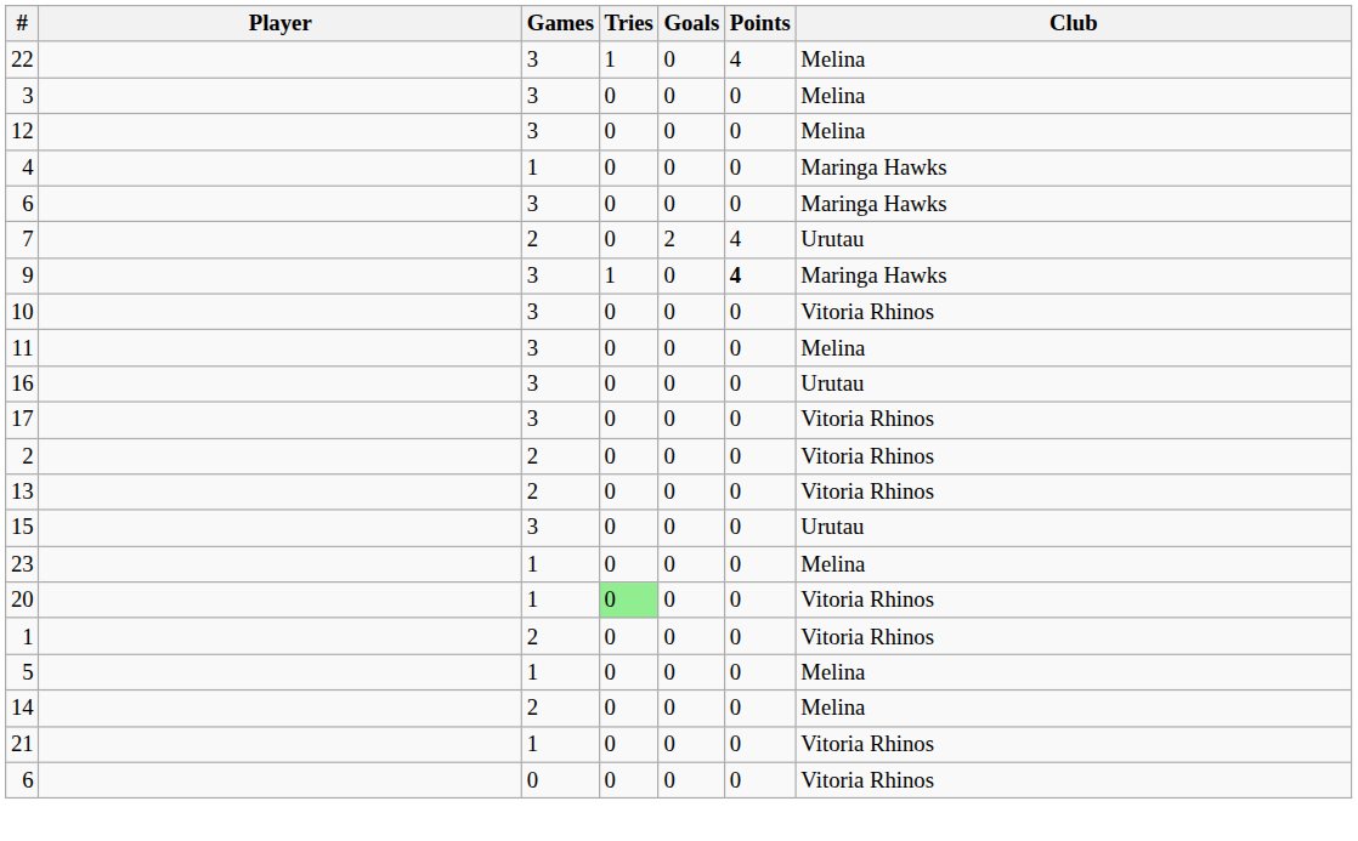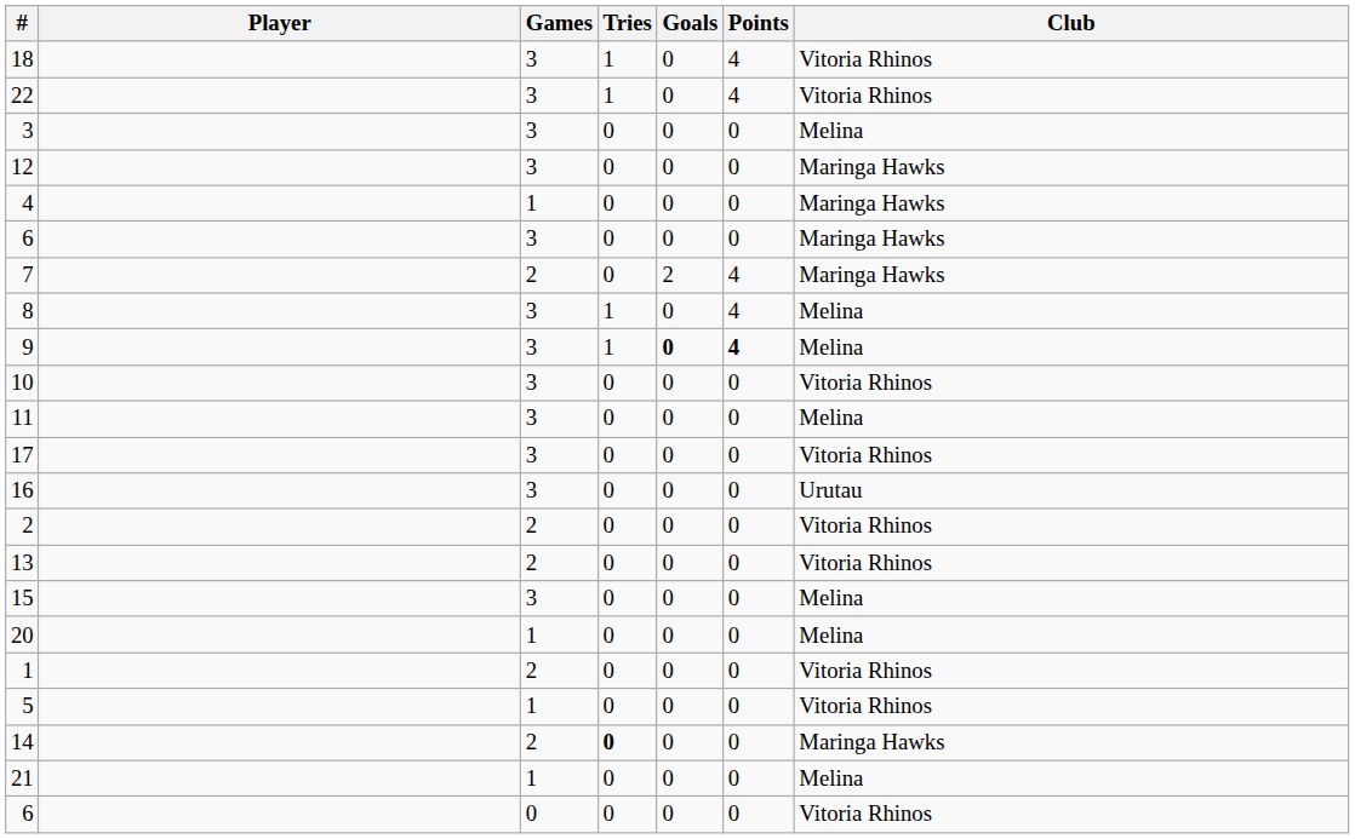 <table class="wikitable sortable" style="width:75%;text-align:left">
 <tr>
 <th width=2%>#</th>
 <th width=40%>Player</th>
 <th width=2%>Games</th>
 <th width=2%>Tries</th>
 <th width=2%>Goals</th>
 <th width=2%>Points</th>
 <th width=46%>Club</th>
 </tr>
 <tr>
+<td style="text-align:right; ">18</td>
+<td></td>
+<td>3</td>
+<td>1</td>
+<td>0</td>
+<td>4</td>
+<td>Vitoria Rhinos</td>
+</tr>
+<tr>
 <td style="text-align:right; ">22</td>
 <td></td>
 <td>3</td>
 <td>1</td>
 <td>0</td>
 <td>4</td>
-<td>Melina</td>
+<td>Vitoria Rhinos</td>
 </tr>
 <tr>
 <td style="text-align:right; ">3</td>
 <td></td>
 <td>3</td>
 <td>0</td>
 <td>0</td>
 <td>0</td>
 <td>Melina</td>
 </tr>
 <tr>
 <td style="text-align:right; ">12</td>
 <td></td>
 <td>3</td>
 <td>0</td>
 <td>0</td>
 <td>0</td>
-<td>Melina</td>
+<td>Maringa Hawks</td>
 </tr>
 <tr>
 <td style="text-align:right; ">4</td>
 <td></td>
 <td>1</td>
 <td>0</td>
 <td>0</td>
 <td>0</td>
 <td>Maringa Hawks</td>
 </tr>
 <tr>
 <td style="text-align:right; ">6</td>
 <td></td>
 <td>3</td>
 <td>0</td>
 <td>0</td>
 <td>0</td>
 <td>Maringa Hawks</td>
 </tr>
 <tr>
 <td style="text-align:right; ">7</td>
 <td></td>
 <td>2</td>
 <td>0</td>
 <td>2</td>
 <td>4</td>
-<td>Urutau</td>
+<td>Maringa Hawks</td>
+</tr>
+<tr>
+<td style="text-align:right; ">8</td>
+<td></td>
+<td>3</td>
+<td>1</td>
+<td>0</td>
+<td>4</td>
+<td>Melina</td>
 </tr>
 <tr>
 <td style="text-align:right; ">9</td>
 <td></td>
 <td>3</td>
 <td>1</td>
-<td>0</td>
+<td><strong>0</strong></td>
 <td><strong>4</strong></td>
-<td>Maringa Hawks</td>
+<td>Melina</td>
 </tr>
 <tr>
 <td style="text-align:right; ">10</td>
 <td></td>
 <td>3</td>
 <td>0</td>
 <td>0</td>
 <td>0</td>
 <td>Vitoria Rhinos</td>
 </tr>
 <tr>
 <td style="text-align:right; ">11</td>
 <td></td>
 <td>3</td>
 <td>0</td>
 <td>0</td>
 <td>0</td>
 <td>Melina</td>
 </tr>
 <tr>
+<td style="text-align:right; ">17</td>
+<td></td>
+<td>3</td>
+<td>0</td>
+<td>0</td>
+<td>0</td>
+<td>Vitoria Rhinos</td>
+</tr>
+<tr>
 <td style="text-align:right; ">16</td>
 <td></td>
 <td>3</td>
 <td>0</td>
 <td>0</td>
 <td>0</td>
 <td>Urutau</td>
-</tr>
-<tr>
-<td style="text-align:right; ">17</td>
-<td></td>
-<td>3</td>
-<td>0</td>
-<td>0</td>
-<td>0</td>
-<td>Vitoria Rhinos</td>
 </tr>
 <tr>
 <td style="text-align:right; ">2</td>
 <td></td>
 <td>2</td>
 <td>0</td>
 <td>0</td>
 <td>0</td>
 <td>Vitoria Rhinos</td>
 </tr>
 <tr>
 <td style="text-align:right; ">13</td>
 <td></td>
 <td>2</td>
 <td>0</td>
 <td>0</td>
 <td>0</td>
 <td>Vitoria Rhinos</td>
 </tr>
 <tr>
 <td style="text-align:right; ">15</td>
 <td></td>
 <td>3</td>
 <td>0</td>
 <td>0</td>
 <td>0</td>
-<td>Urutau</td>
+<td>Melina</td>
 </tr>
 <tr>
-<td style="text-align:right; ">23</td>
+<td style="text-align:right; ">20</td>
 <td></td>
 <td>1</td>
 <td>0</td>
 <td>0</td>
 <td>0</td>
 <td>Melina</td>
-</tr>
-<tr>
-<td style="text-align:right; ">20</td>
-<td></td>
-<td>1</td>
-<td style="background: lightgreen;">0</td>
-<td>0</td>
-<td>0</td>
-<td>Vitoria Rhinos</td>
 </tr>
 <tr>
 <td style="text-align:right; ">1</td>
 <td></td>
 <td>2</td>
 <td>0</td>
 <td>0</td>
 <td>0</td>
 <td>Vitoria Rhinos</td>
 </tr>
 <tr>
 <td style="text-align:right; ">5</td>
 <td></td>
 <td>1</td>
 <td>0</td>
 <td>0</td>
 <td>0</td>
-<td>Melina</td>
+<td>Vitoria Rhinos</td>
 </tr>
 <tr>
 <td style="text-align:right; ">14</td>
 <td></td>
 <td>2</td>
+<td><strong>0</strong></td>
 <td>0</td>
 <td>0</td>
-<td>0</td>
-<td>Melina</td>
+<td>Maringa Hawks</td>
 </tr>
 <tr>
 <td style="text-align:right; ">21</td>
 <td></td>
 <td>1</td>
 <td>0</td>
 <td>0</td>
 <td>0</td>
-<td>Vitoria Rhinos</td>
+<td>Melina</td>
 </tr>
 <tr>
 <td style="text-align:right; ">6</td>
 <td></td>
 <td>0</td>
 <td>0</td>
 <td>0</td>
 <td>0</td>
 <td>Vitoria Rhinos</td>
 </tr>
 </table>
